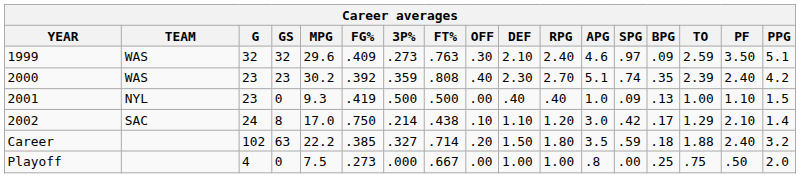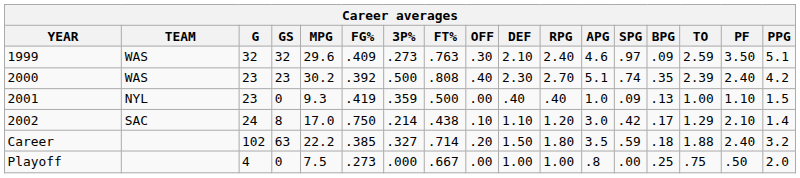 <table class="wikitable" align="center" width="800px">
 <tr>
 <th colspan="17">Career averages</th>
 </tr>
 <tr>
 <th align="center" width="100px">YEAR</th>
 <th align="center" width="100px">TEAM</th>
 <th align="center" width="20px">G</th>
 <th align="center" width="20px">GS</th>
 <th align="center" width="20px">MPG</th>
 <th align="center" width="20px">FG%</th>
 <th align="center" width="20px">3P%</th>
 <th align="center" width="20px">FT%</th>
 <th align="center" width="20px">OFF</th>
 <th align="center" width="20px">DEF</th>
 <th align="center" width="20px">RPG</th>
 <th align="center" width="20px">APG</th>
 <th align="center" width="20px">SPG</th>
 <th align="center" width="20px">BPG</th>
 <th align="center" width="20px">TO</th>
 <th align="center" width="20px">PF</th>
 <th align="center" width="20px">PPG</th>
 </tr>
 <tr>
 <td>1999</td>
 <td>WAS</td>
 <td>32</td>
 <td>32</td>
 <td>29.6</td>
 <td>.409</td>
 <td>.273</td>
 <td>.763</td>
 <td>.30</td>
 <td>2.10</td>
 <td>2.40</td>
 <td>4.6</td>
 <td>.97</td>
 <td>.09</td>
 <td>2.59</td>
 <td>3.50</td>
 <td>5.1</td>
 </tr>
 <tr>
 <td>2000</td>
 <td>WAS</td>
 <td>23</td>
 <td>23</td>
 <td>30.2</td>
 <td>.392</td>
-<td>.359</td>
+<td>.500</td>
 <td>.808</td>
 <td>.40</td>
 <td>2.30</td>
 <td>2.70</td>
 <td>5.1</td>
 <td>.74</td>
 <td>.35</td>
 <td>2.39</td>
 <td>2.40</td>
 <td>4.2</td>
 </tr>
 <tr>
 <td>2001</td>
 <td>NYL</td>
 <td>23</td>
 <td>0</td>
 <td>9.3</td>
 <td>.419</td>
-<td>.500</td>
+<td>.359</td>
 <td>.500</td>
 <td>.00</td>
 <td>.40</td>
 <td>.40</td>
 <td>1.0</td>
 <td>.09</td>
 <td>.13</td>
 <td>1.00</td>
 <td>1.10</td>
 <td>1.5</td>
 </tr>
 <tr>
 <td>2002</td>
 <td>SAC</td>
 <td>24</td>
 <td>8</td>
 <td>17.0</td>
 <td>.750</td>
 <td>.214</td>
 <td>.438</td>
 <td>.10</td>
 <td>1.10</td>
 <td>1.20</td>
 <td>3.0</td>
 <td>.42</td>
 <td>.17</td>
 <td>1.29</td>
 <td>2.10</td>
 <td>1.4</td>
 </tr>
 <tr>
 <td>Career</td>
 <td></td>
 <td>102</td>
 <td>63</td>
 <td>22.2</td>
 <td>.385</td>
 <td>.327</td>
 <td>.714</td>
 <td>.20</td>
 <td>1.50</td>
 <td>1.80</td>
 <td>3.5</td>
 <td>.59</td>
 <td>.18</td>
 <td>1.88</td>
 <td>2.40</td>
 <td>3.2</td>
 </tr>
 <tr>
 <td>Playoff</td>
 <td></td>
 <td>4</td>
 <td>0</td>
 <td>7.5</td>
 <td>.273</td>
 <td>.000</td>
 <td>.667</td>
 <td>.00</td>
 <td>1.00</td>
 <td>1.00</td>
 <td>.8</td>
 <td>.00</td>
 <td>.25</td>
 <td>.75</td>
 <td>.50</td>
 <td>2.0</td>
 </tr>
 </table>
